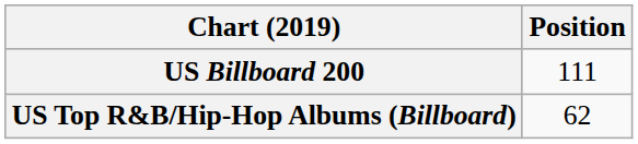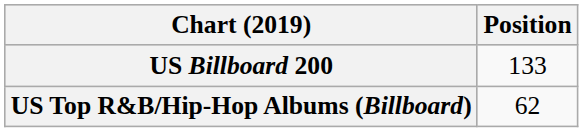 <table class="wikitable sortable plainrowheaders" style="text-align:center">
 <tr>
 <th scope="col">Chart (2019)</th>
 <th scope="col">Position</th>
 </tr>
 <tr>
 <th scope="row">US <em>Billboard</em> 200</th>
-<td>111</td>
+<td>133</td>
 </tr>
 <tr>
 <th scope="row">US Top R&B/Hip-Hop Albums (<em>Billboard</em>)</th>
 <td>62</td>
 </tr>
 </table>
